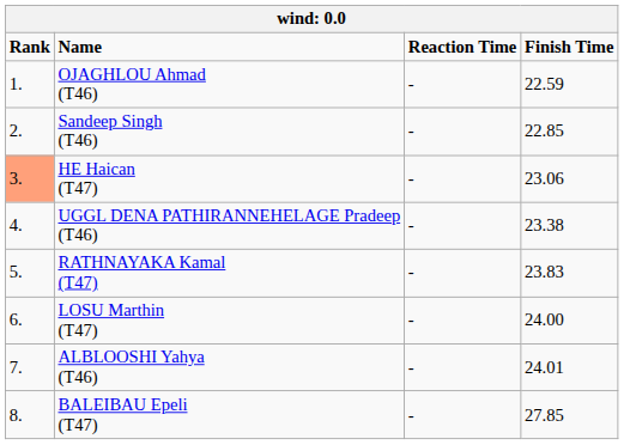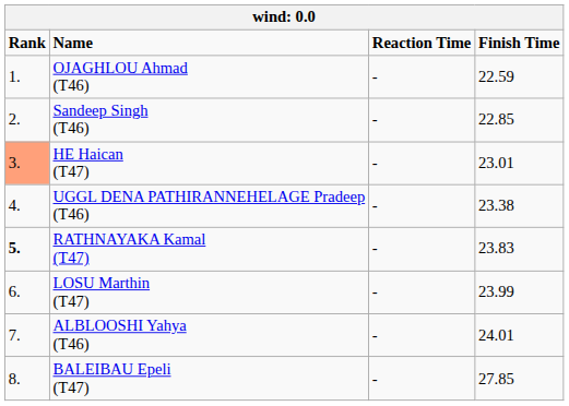 <table class="wikitable">
 <tr>
 <th colspan="4">wind: 0.0</th>
 </tr>
 <tr>
 <td><strong>Rank</strong></td>
 <td><strong>Name</strong></td>
 <td><strong>Reaction Time</strong></td>
 <td><strong>Finish Time</strong></td>
 </tr>
 <tr>
 <td>1.</td>
 <td><a href='#'>OJAGHLOU Ahmad</a><br>(T46)<br></td>
 <td>-</td>
 <td>22.59</td>
 </tr>
 <tr>
 <td>2.</td>
 <td><a href='#'>Sandeep Singh</a><br>(T46)<br></td>
 <td>-</td>
 <td>22.85</td>
 </tr>
 <tr>
 <td style="background: lightsalmon;">3.</td>
 <td><a href='#'>HE Haican</a><br>(T47)<br></td>
 <td>-</td>
-<td>23.06</td>
+<td>23.01</td>
 </tr>
 <tr>
 <td>4.</td>
 <td><a href='#'>UGGL DENA PATHIRANNEHELAGE Pradeep</a><br>(T46)<br></td>
 <td>-</td>
 <td>23.38</td>
 </tr>
 <tr>
-<td>5.</td>
+<td><strong>5.</strong></td>
 <td><a href='#'>RATHNAYAKA Kamal</a><br><a href='#'>(T47)</a><br></td>
 <td>-</td>
 <td>23.83</td>
 </tr>
 <tr>
 <td>6.</td>
 <td><a href='#'>LOSU Marthin</a><br>(T47)<br></td>
 <td>-</td>
-<td>24.00</td>
+<td>23.99</td>
 </tr>
 <tr>
 <td>7.</td>
 <td><a href='#'>ALBLOOSHI Yahya</a><br>(T46)<br></td>
 <td>-</td>
 <td>24.01</td>
 </tr>
 <tr>
 <td>8.</td>
 <td><a href='#'>BALEIBAU Epeli</a><br>(T47)<br></td>
 <td>-</td>
 <td>27.85</td>
 </tr>
 </table>
